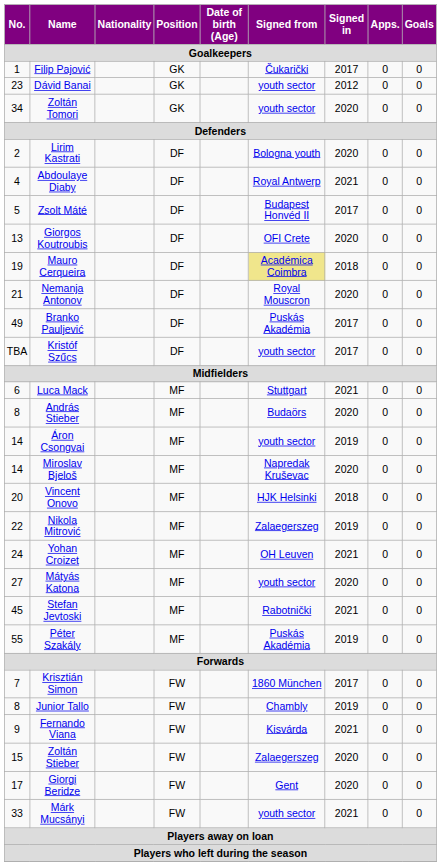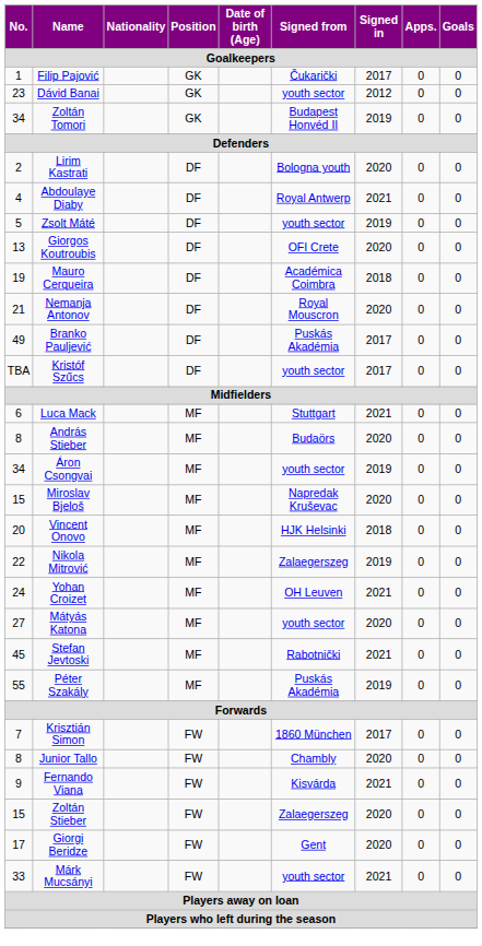 <table class="wikitable"  style="text-align:center; font-size:90%; width:95%;">
 <tr>
 <th style="background:purple; color:white; text-align:center;">No.</th>
 <th style="background:purple; color:white; text-align:center;">Name</th>
 <th style="background:purple; color:white; text-align:center;">Nationality</th>
 <th style="background:purple; color:white; text-align:center;">Position</th>
 <th style="background:purple; color:white; text-align:center;">Date of birth (Age)</th>
 <th style="background:purple; color:white; text-align:center;">Signed from</th>
 <th style="background:purple; color:white; text-align:center;">Signed in</th>
 <th style="background:purple; color:white; text-align:center;">Apps.</th>
 <th style="background:purple; color:white; text-align:center;">Goals</th>
 </tr>
 <tr>
 <th colspan="11"  style="background:#dcdcdc; text-align:center;">Goalkeepers</th>
 </tr>
 <tr>
 <td>1</td>
 <td><a href='#'>Filip Pajović</a></td>
 <td></td>
 <td>GK</td>
 <td></td>
 <td><a href='#'>Čukarički</a></td>
 <td>2017</td>
 <td>0</td>
 <td>0</td>
 </tr>
 <tr>
 <td>23</td>
 <td><a href='#'>Dávid Banai</a></td>
 <td></td>
 <td>GK</td>
 <td></td>
 <td><a href='#'>youth sector</a></td>
 <td>2012</td>
 <td>0</td>
 <td>0</td>
 </tr>
 <tr>
 <td>34</td>
 <td><a href='#'>Zoltán Tomori</a></td>
 <td></td>
 <td>GK</td>
 <td></td>
-<td><a href='#'>youth sector</a></td>
-<td>2020</td>
+<td><a href='#'>Budapest Honvéd II</a></td>
+<td>2019</td>
 <td>0</td>
 <td>0</td>
 </tr>
 <tr>
 <th colspan="11"  style="background:#dcdcdc; text-align:center;">Defenders</th>
 </tr>
 <tr>
 <td>2</td>
 <td><a href='#'>Lirim Kastrati</a></td>
 <td></td>
 <td>DF</td>
 <td></td>
 <td><a href='#'>Bologna youth</a></td>
 <td>2020</td>
 <td>0</td>
 <td>0</td>
 </tr>
 <tr>
 <td>4</td>
 <td><a href='#'>Abdoulaye Diaby</a></td>
 <td></td>
 <td>DF</td>
 <td></td>
 <td><a href='#'>Royal Antwerp</a></td>
 <td>2021</td>
 <td>0</td>
 <td>0</td>
 </tr>
 <tr>
 <td>5</td>
 <td><a href='#'>Zsolt Máté</a></td>
 <td></td>
 <td>DF</td>
 <td></td>
-<td><a href='#'>Budapest Honvéd II</a></td>
-<td>2017</td>
+<td><a href='#'>youth sector</a></td>
+<td>2019</td>
 <td>0</td>
 <td>0</td>
 </tr>
 <tr>
 <td>13</td>
 <td><a href='#'>Giorgos Koutroubis</a></td>
 <td></td>
 <td>DF</td>
 <td></td>
 <td><a href='#'>OFI Crete</a></td>
 <td>2020</td>
 <td>0</td>
 <td>0</td>
 </tr>
 <tr>
 <td>19</td>
 <td><a href='#'>Mauro Cerqueira</a></td>
 <td></td>
 <td>DF</td>
 <td></td>
-<td style="background: khaki;"><a href='#'>Académica Coimbra</a></td>
+<td><a href='#'>Académica Coimbra</a></td>
 <td>2018</td>
 <td>0</td>
 <td>0</td>
 </tr>
 <tr>
 <td>21</td>
 <td><a href='#'>Nemanja Antonov</a></td>
 <td></td>
 <td>DF</td>
 <td></td>
 <td><a href='#'>Royal Mouscron</a></td>
 <td>2020</td>
 <td>0</td>
 <td>0</td>
 </tr>
 <tr>
 <td>49</td>
 <td><a href='#'>Branko Pauljević</a></td>
 <td></td>
 <td>DF</td>
 <td></td>
 <td><a href='#'>Puskás Akadémia</a></td>
 <td>2017</td>
 <td>0</td>
 <td>0</td>
 </tr>
 <tr>
 <td>TBA</td>
 <td><a href='#'>Kristóf Szűcs</a></td>
 <td></td>
 <td>DF</td>
 <td></td>
 <td><a href='#'>youth sector</a></td>
 <td>2017</td>
 <td>0</td>
 <td>0</td>
 </tr>
 <tr>
 <th colspan="11"  style="background:#dcdcdc; text-align:center;">Midfielders</th>
 </tr>
 <tr>
 <td>6</td>
 <td><a href='#'>Luca Mack</a></td>
 <td></td>
 <td>MF</td>
 <td></td>
 <td><a href='#'>Stuttgart</a></td>
 <td>2021</td>
 <td>0</td>
 <td>0</td>
 </tr>
 <tr>
 <td>8</td>
 <td><a href='#'>András Stieber</a></td>
 <td></td>
 <td>MF</td>
 <td></td>
 <td><a href='#'>Budaörs</a></td>
 <td>2020</td>
 <td>0</td>
 <td>0</td>
 </tr>
 <tr>
-<td>14</td>
+<td>34</td>
 <td><a href='#'>Áron Csongvai</a></td>
 <td></td>
 <td>MF</td>
 <td></td>
 <td><a href='#'>youth sector</a></td>
 <td>2019</td>
 <td>0</td>
 <td>0</td>
 </tr>
 <tr>
-<td>14</td>
+<td>15</td>
 <td><a href='#'>Miroslav Bjeloš</a></td>
 <td></td>
 <td>MF</td>
 <td></td>
 <td><a href='#'>Napredak Kruševac</a></td>
 <td>2020</td>
 <td>0</td>
 <td>0</td>
 </tr>
 <tr>
 <td>20</td>
 <td><a href='#'>Vincent Onovo</a></td>
 <td></td>
 <td>MF</td>
 <td></td>
 <td><a href='#'>HJK Helsinki</a></td>
 <td>2018</td>
 <td>0</td>
 <td>0</td>
 </tr>
 <tr>
 <td>22</td>
 <td><a href='#'>Nikola Mitrović</a></td>
 <td></td>
 <td>MF</td>
 <td></td>
 <td><a href='#'>Zalaegerszeg</a></td>
 <td>2019</td>
 <td>0</td>
 <td>0</td>
 </tr>
 <tr>
 <td>24</td>
 <td><a href='#'>Yohan Croizet</a></td>
 <td></td>
 <td>MF</td>
 <td></td>
 <td><a href='#'>OH Leuven</a></td>
 <td>2021</td>
 <td>0</td>
 <td>0</td>
 </tr>
 <tr>
 <td>27</td>
 <td><a href='#'>Mátyás Katona</a></td>
 <td></td>
 <td>MF</td>
 <td></td>
 <td><a href='#'>youth sector</a></td>
 <td>2020</td>
 <td>0</td>
 <td>0</td>
 </tr>
 <tr>
 <td>45</td>
 <td><a href='#'>Stefan Jevtoski</a></td>
 <td></td>
 <td>MF</td>
 <td></td>
 <td><a href='#'>Rabotnički</a></td>
 <td>2021</td>
 <td>0</td>
 <td>0</td>
 </tr>
 <tr>
 <td>55</td>
 <td><a href='#'>Péter Szakály</a></td>
 <td></td>
 <td>MF</td>
 <td></td>
 <td><a href='#'>Puskás Akadémia</a></td>
 <td>2019</td>
 <td>0</td>
 <td>0</td>
 </tr>
 <tr>
 <th colspan="11"  style="background:#dcdcdc; text-align:center;">Forwards</th>
 </tr>
 <tr>
 <td>7</td>
 <td><a href='#'>Krisztián Simon</a></td>
 <td></td>
 <td>FW</td>
 <td></td>
 <td><a href='#'>1860 München</a></td>
 <td>2017</td>
 <td>0</td>
 <td>0</td>
 </tr>
 <tr>
 <td>8</td>
 <td><a href='#'>Junior Tallo</a></td>
 <td></td>
 <td>FW</td>
 <td></td>
 <td><a href='#'>Chambly</a></td>
-<td>2019</td>
+<td>2020</td>
 <td>0</td>
 <td>0</td>
 </tr>
 <tr>
 <td>9</td>
 <td><a href='#'>Fernando Viana</a></td>
 <td></td>
 <td>FW</td>
 <td></td>
 <td><a href='#'>Kisvárda</a></td>
 <td>2021</td>
 <td>0</td>
 <td>0</td>
 </tr>
 <tr>
 <td>15</td>
 <td><a href='#'>Zoltán Stieber</a></td>
 <td></td>
 <td>FW</td>
 <td></td>
 <td><a href='#'>Zalaegerszeg</a></td>
 <td>2020</td>
 <td>0</td>
 <td>0</td>
 </tr>
 <tr>
 <td>17</td>
 <td><a href='#'>Giorgi Beridze</a></td>
 <td></td>
 <td>FW</td>
 <td></td>
 <td><a href='#'>Gent</a></td>
 <td>2020</td>
 <td>0</td>
 <td>0</td>
 </tr>
 <tr>
 <td>33</td>
 <td><a href='#'>Márk Mucsányi</a></td>
 <td></td>
 <td>FW</td>
 <td></td>
 <td><a href='#'>youth sector</a></td>
 <td>2021</td>
 <td>0</td>
 <td>0</td>
 </tr>
 <tr>
 <th colspan="11"  style="background:#dcdcdc; text-align:center;">Players away on loan</th>
 </tr>
 <tr>
 <th colspan="11"  style="background:#dcdcdc; text-align:center;">Players who left during the season</th>
 </tr>
 <tr>
 </tr>
 </table>
